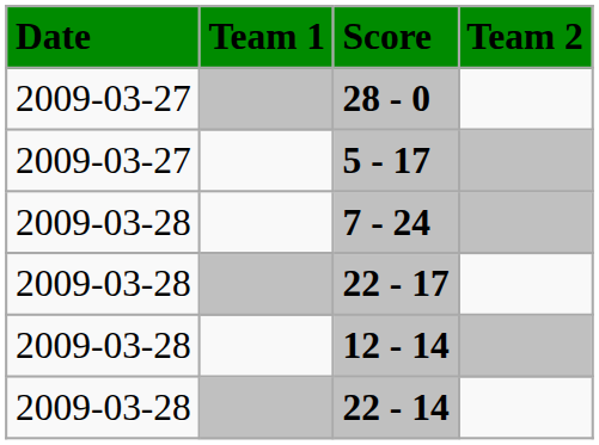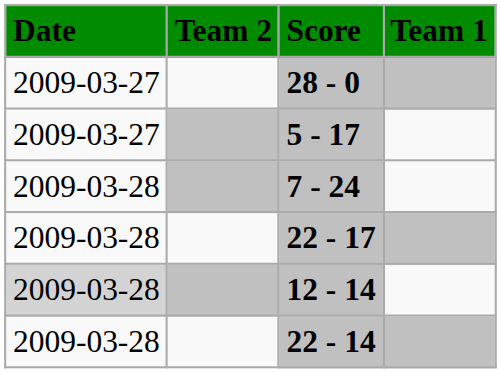 <table class="wikitable" style="margin:0.5em auto; font-size:95%">
 <tr bgcolor="#008B00">
 <td><strong>Date</strong></td>
+<td><strong>Team 2</strong></td>
+<td><strong>Score</strong></td>
 <td><strong>Team 1</strong></td>
-<td><strong>Score</strong></td>
-<td><strong>Team 2</strong></td>
+</tr>
+<tr>
+<td>2009-03-27</td>
+<td></td>
+<td bgcolor="silver"><strong>28 - 0</strong></td>
+<td bgcolor="silver"><strong></strong></td>
 </tr>
 <tr>
 <td>2009-03-27</td>
 <td bgcolor="silver"><strong></strong></td>
-<td bgcolor="silver"><strong>28 - 0</strong></td>
+<td bgcolor="silver"><strong>5 - 17</strong></td>
 <td></td>
-</tr>
-<tr>
-<td>2009-03-27</td>
-<td></td>
-<td bgcolor="silver"><strong>5 - 17</strong></td>
-<td bgcolor="silver"><strong></strong></td>
-</tr>
-<tr>
-<td>2009-03-28</td>
-<td></td>
-<td bgcolor="silver"><strong>7 - 24</strong></td>
-<td bgcolor="silver"><strong></strong></td>
 </tr>
 <tr>
 <td>2009-03-28</td>
 <td bgcolor="silver"><strong></strong></td>
-<td bgcolor="silver"><strong>22 - 17</strong></td>
+<td bgcolor="silver"><strong>7 - 24</strong></td>
 <td></td>
 </tr>
 <tr>
 <td>2009-03-28</td>
 <td></td>
-<td bgcolor="silver"><strong>12 - 14</strong></td>
+<td bgcolor="silver"><strong>22 - 17</strong></td>
 <td bgcolor="silver"><strong></strong></td>
 </tr>
 <tr>
-<td>2009-03-28</td>
+<td style="background: lightgrey;">2009-03-28</td>
 <td bgcolor="silver"><strong></strong></td>
-<td bgcolor="silver"><strong>22 - 14</strong></td>
+<td bgcolor="silver"><strong>12 - 14</strong></td>
 <td></td>
 </tr>
+<tr>
+<td>2009-03-28</td>
+<td></td>
+<td bgcolor="silver"><strong>22 - 14</strong></td>
+<td bgcolor="silver"><strong></strong></td>
+</tr>
 </table>
